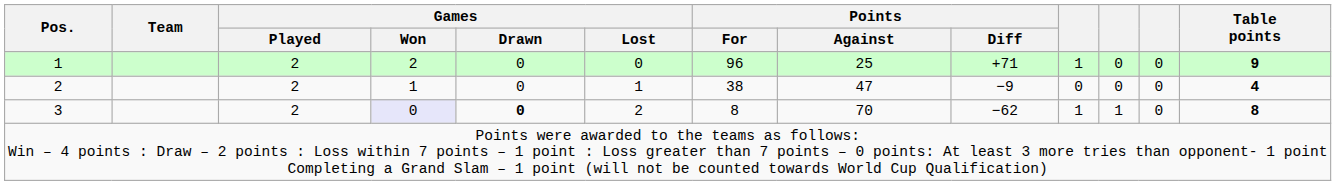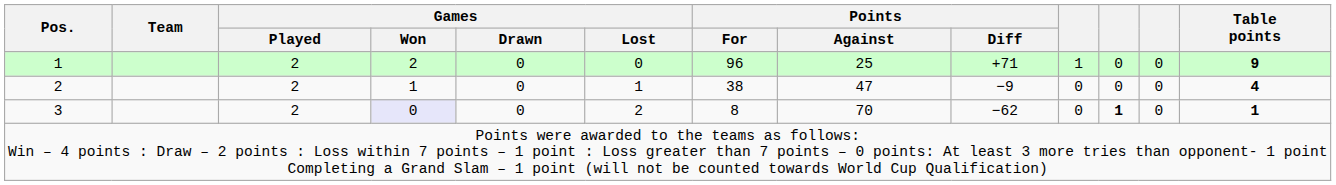 <table class="wikitable" style="text-align:center">
 <tr>
 <th rowspan="2">Pos.</th>
 <th rowspan="2">Team</th>
 <th colspan="4">Games</th>
 <th colspan="3">Points</th>
 <th rowspan="2"></th>
 <th rowspan="2"></th>
 <th rowspan="2"></th>
 <th rowspan="2">Table<br>points</th>
 </tr>
 <tr>
 <th>Played</th>
 <th>Won</th>
 <th>Drawn</th>
 <th>Lost</th>
 <th>For</th>
 <th>Against</th>
 <th>Diff</th>
 </tr>
 <tr style="text-align:center; background:#cfc;">
 <td>1</td>
 <td align=left></td>
 <td>2</td>
 <td>2</td>
 <td>0</td>
 <td>0</td>
 <td>96</td>
 <td>25</td>
 <td>+71</td>
 <td>1</td>
 <td>0</td>
 <td>0</td>
 <td><strong>9</strong></td>
 </tr>
 <tr align=center>
 <td>2</td>
 <td align=left></td>
 <td>2</td>
 <td>1</td>
 <td>0</td>
 <td>1</td>
 <td>38</td>
 <td>47</td>
 <td>−9</td>
 <td>0</td>
 <td>0</td>
 <td>0</td>
 <td><strong>4</strong></td>
 </tr>
 <tr align=center>
 <td>3</td>
 <td align=left></td>
 <td>2</td>
 <td style="background: lavender;">0</td>
-<td><strong>0</strong></td>
+<td>0</td>
 <td>2</td>
 <td>8</td>
 <td>70</td>
 <td>−62</td>
-<td>1</td>
-<td>1</td>
 <td>0</td>
-<td><strong>8</strong></td>
+<td><strong>1</strong></td>
+<td>0</td>
+<td><strong>1</strong></td>
 </tr>
 <tr>
 <td style="text-align:center;" colspan="100">Points were awarded to the teams as follows:<br>Win – 4 points : Draw – 2 points  : Loss within 7 points – 1 point : Loss greater than 7 points – 0 points: At least 3 more tries than opponent- 1 point<br>Completing a Grand Slam – 1 point (will not be counted towards World Cup Qualification)</td>
 </tr>
 </table>
